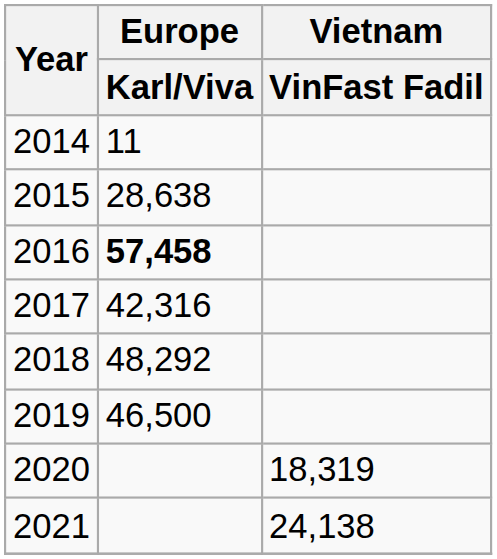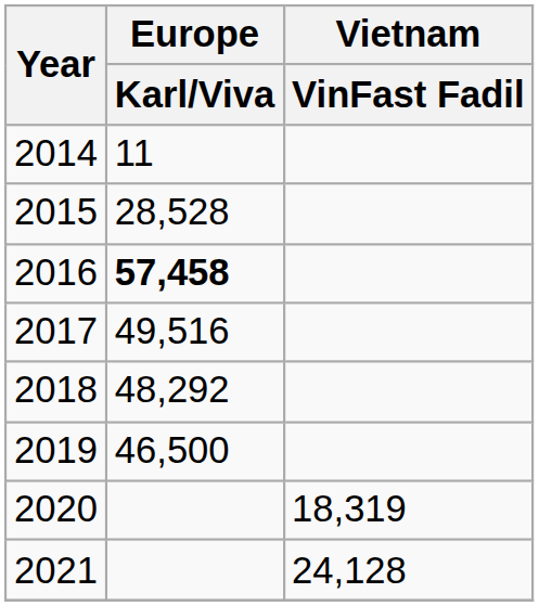 <table class="wikitable">
 <tr>
 <th rowspan="2">Year</th>
 <th>Europe</th>
 <th>Vietnam</th>
 </tr>
 <tr>
 <th>Karl/Viva</th>
 <th>VinFast Fadil</th>
 </tr>
 <tr>
 <td>2014</td>
 <td>11</td>
 <td></td>
 </tr>
 <tr>
 <td>2015</td>
-<td>28,638</td>
+<td>28,528</td>
 <td></td>
 </tr>
 <tr>
 <td>2016</td>
 <td><strong>57,458</strong></td>
 <td></td>
 </tr>
 <tr>
 <td>2017</td>
-<td>42,316</td>
+<td>49,516</td>
 <td></td>
 </tr>
 <tr>
 <td>2018</td>
 <td>48,292</td>
 <td></td>
 </tr>
 <tr>
 <td>2019</td>
 <td>46,500</td>
 <td></td>
 </tr>
 <tr>
 <td>2020</td>
 <td></td>
 <td>18,319</td>
 </tr>
 <tr>
 <td>2021</td>
 <td></td>
-<td>24,138</td>
+<td>24,128</td>
 </tr>
 <tr>
 </tr>
 </table>
